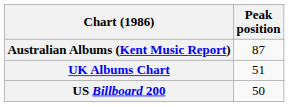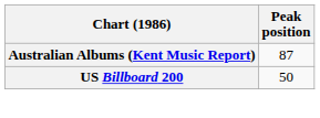 <table class="wikitable sortable plainrowheaders">
 <tr>
 <th>Chart (1986)</th>
 <th>Peak<br>position</th>
 </tr>
 <tr>
 <th scope="row">Australian Albums (<a href='#'>Kent Music Report</a>)</th>
 <td style="text-align:center;">87</td>
 </tr>
 <tr>
-<th scope="row"><a href='#'>UK Albums Chart</a></th>
-<td style="text-align:center;">51</td>
-</tr>
-<tr>
 <th scope="row">US <a href='#'><em>Billboard</em> 200</a></th>
 <td style="text-align:center;">50</td>
 </tr>
 </table>
